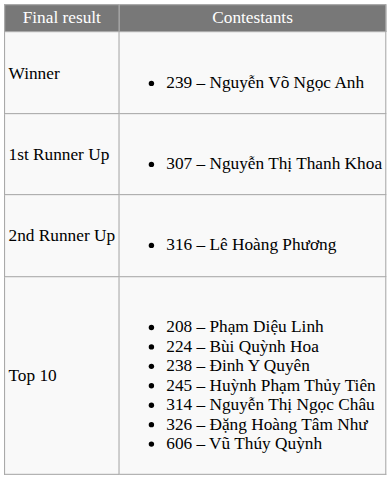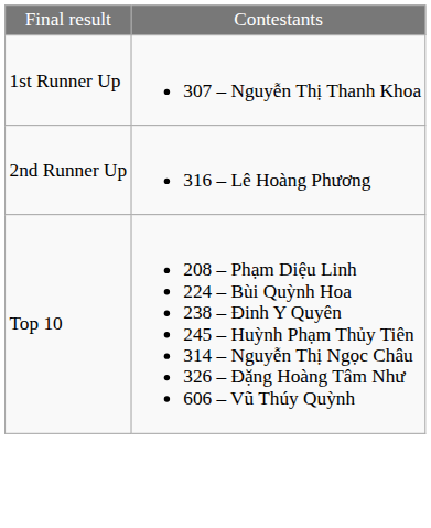 <table class="wikitable">
 <tr bgcolor="#787878" style="color:#FFFFFF" align="center">
 <td>Final result</td>
 <td>Contestants</td>
-</tr>
-<tr>
-<td>Winner</td>
-<td><br><ul><li>239 – Nguyễn Võ Ngọc Anh</li></ul></td>
 </tr>
 <tr>
 <td>1st Runner Up</td>
 <td><br><ul><li>307 – Nguyễn Thị Thanh Khoa</li></ul></td>
 </tr>
 <tr>
 <td>2nd Runner Up</td>
 <td><br><ul><li>316 – Lê Hoàng Phương</li></ul></td>
 </tr>
 <tr>
 <td>Top 10</td>
 <td><br><ul><li>208 – Phạm Diệu Linh</li><li>224 – Bùi Quỳnh Hoa</li><li>238 – Đinh Y Quyên</li><li>245 – Huỳnh Phạm Thủy Tiên</li><li>314 – Nguyễn Thị Ngọc Châu</li><li>326 – Đặng Hoàng Tâm Như</li><li>606 – Vũ Thúy Quỳnh</li></ul></td>
 </tr>
 </table>
